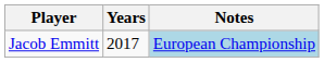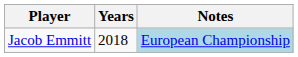 <table class="wikitable sortable">
 <tr>
 <th>Player</th>
 <th>Years</th>
 <th>Notes</th>
 </tr>
 <tr>
 <td><a href='#'>Jacob Emmitt</a></td>
-<td>2017</td>
+<td>2018</td>
 <td style="background: lightblue;"><a href='#'>European Championship</a></td>
 </tr>
 </table>
